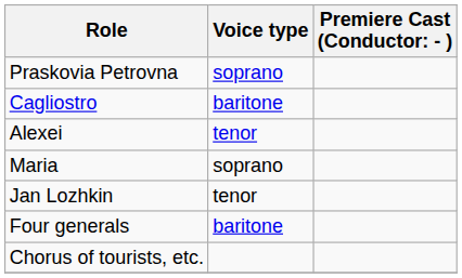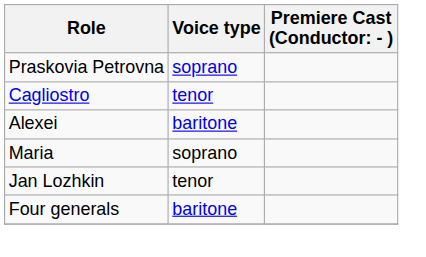 <table class="wikitable">
 <tr>
 <th>Role</th>
 <th>Voice type</th>
 <th>Premiere Cast<br>(Conductor: - )</th>
 </tr>
 <tr>
 <td>Praskovia Petrovna</td>
 <td><a href='#'>soprano</a></td>
 <td></td>
 </tr>
 <tr>
 <td><a href='#'>Cagliostro</a></td>
-<td><a href='#'>baritone</a></td>
+<td><a href='#'>tenor</a></td>
 <td></td>
 </tr>
 <tr>
 <td>Alexei</td>
-<td><a href='#'>tenor</a></td>
+<td><a href='#'>baritone</a></td>
 <td></td>
 </tr>
 <tr>
 <td>Maria</td>
 <td>soprano</td>
 <td></td>
 </tr>
 <tr>
 <td>Jan Lozhkin</td>
 <td>tenor</td>
 <td></td>
 </tr>
 <tr>
 <td>Four generals</td>
 <td><a href='#'>baritone</a></td>
 <td></td>
 </tr>
 <tr>
-<td>Chorus of tourists, etc.</td>
-<td></td>
-<td></td>
-</tr>
-<tr>
 </tr>
 </table>
